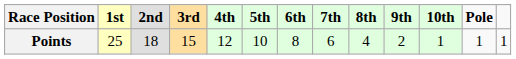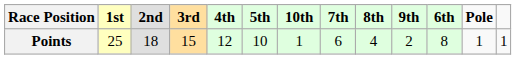 <table class="wikitable" style="font-size:85%; text-align:center">
 <tr>
 <th>Race Position</th>
 <td style="background:#ffffbf;"> <strong>1st</strong> </td>
 <td style="background:#dfdfdf;"> <strong>2nd</strong> </td>
 <td style="background:#ffdf9f;"> <strong>3rd</strong> </td>
 <td style="background:#dfffdf;"> <strong>4th</strong> </td>
 <td style="background:#dfffdf;"> <strong>5th</strong> </td>
-<td style="background:#dfffdf;"> <strong>6th</strong> </td>
+<td style="background:#dfffdf;"> <strong>10th</strong> </td>
 <td style="background:#dfffdf;"> <strong>7th</strong> </td>
 <td style="background:#dfffdf;"> <strong>8th</strong> </td>
 <td style="background:#dfffdf;"> <strong>9th</strong> </td>
-<td style="background:#dfffdf;"> <strong>10th</strong> </td>
+<td style="background:#dfffdf;"> <strong>6th</strong> </td>
 <td><strong>Pole</strong></td>
 <td><strong></strong></td>
 </tr>
 <tr>
 <th>Points</th>
 <td style="background:#ffffbf;">25</td>
 <td style="background:#dfdfdf;">18</td>
 <td style="background:#ffdf9f;">15</td>
 <td style="background:#dfffdf;">12</td>
 <td style="background:#dfffdf;">10</td>
-<td style="background:#dfffdf;">8</td>
+<td style="background:#dfffdf;">1</td>
 <td style="background:#dfffdf;">6</td>
 <td style="background:#dfffdf;">4</td>
 <td style="background:#dfffdf;">2</td>
-<td style="background:#dfffdf;">1</td>
+<td style="background:#dfffdf;">8</td>
 <td>1</td>
 <td>1</td>
 </tr>
 </table>
